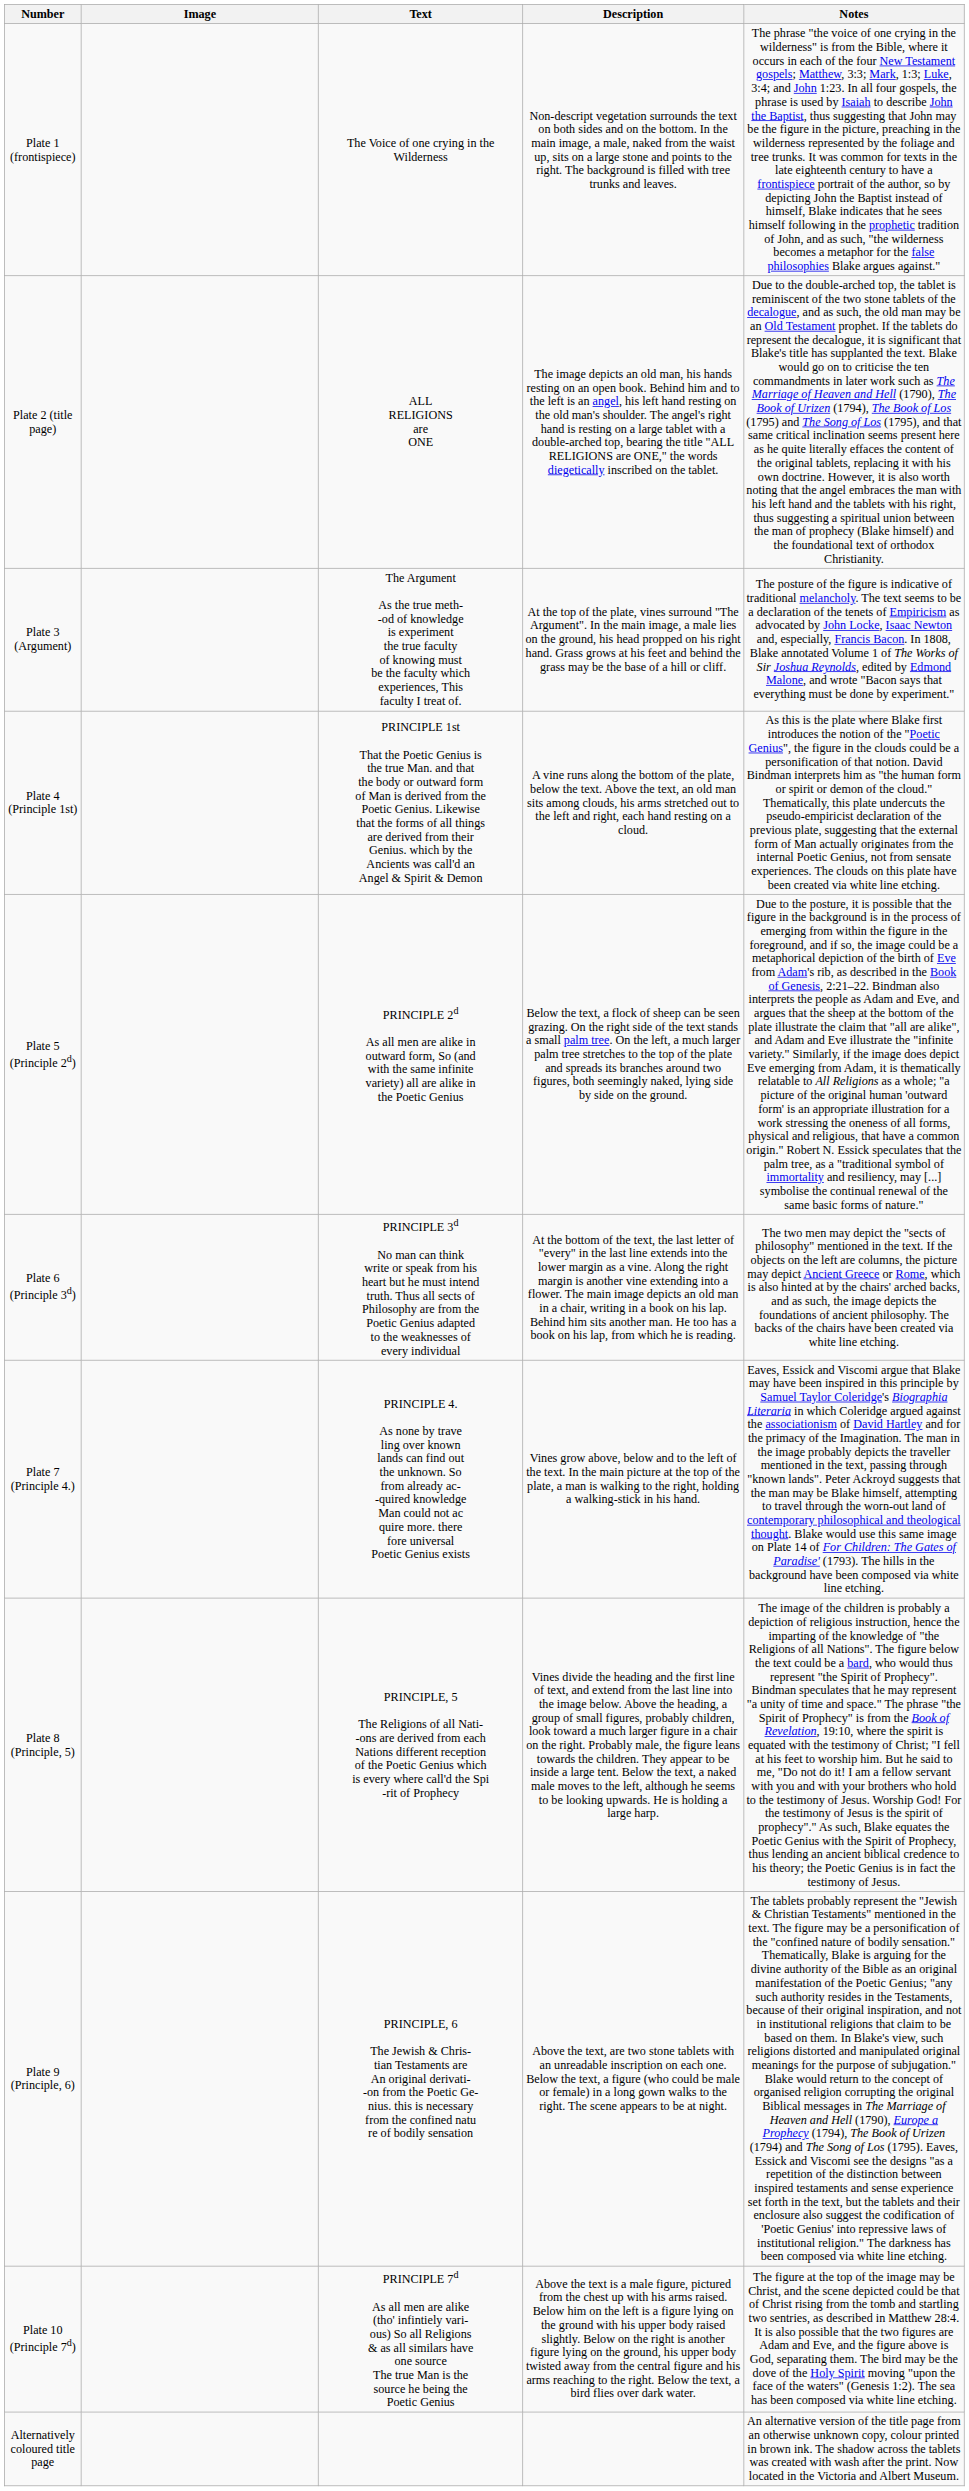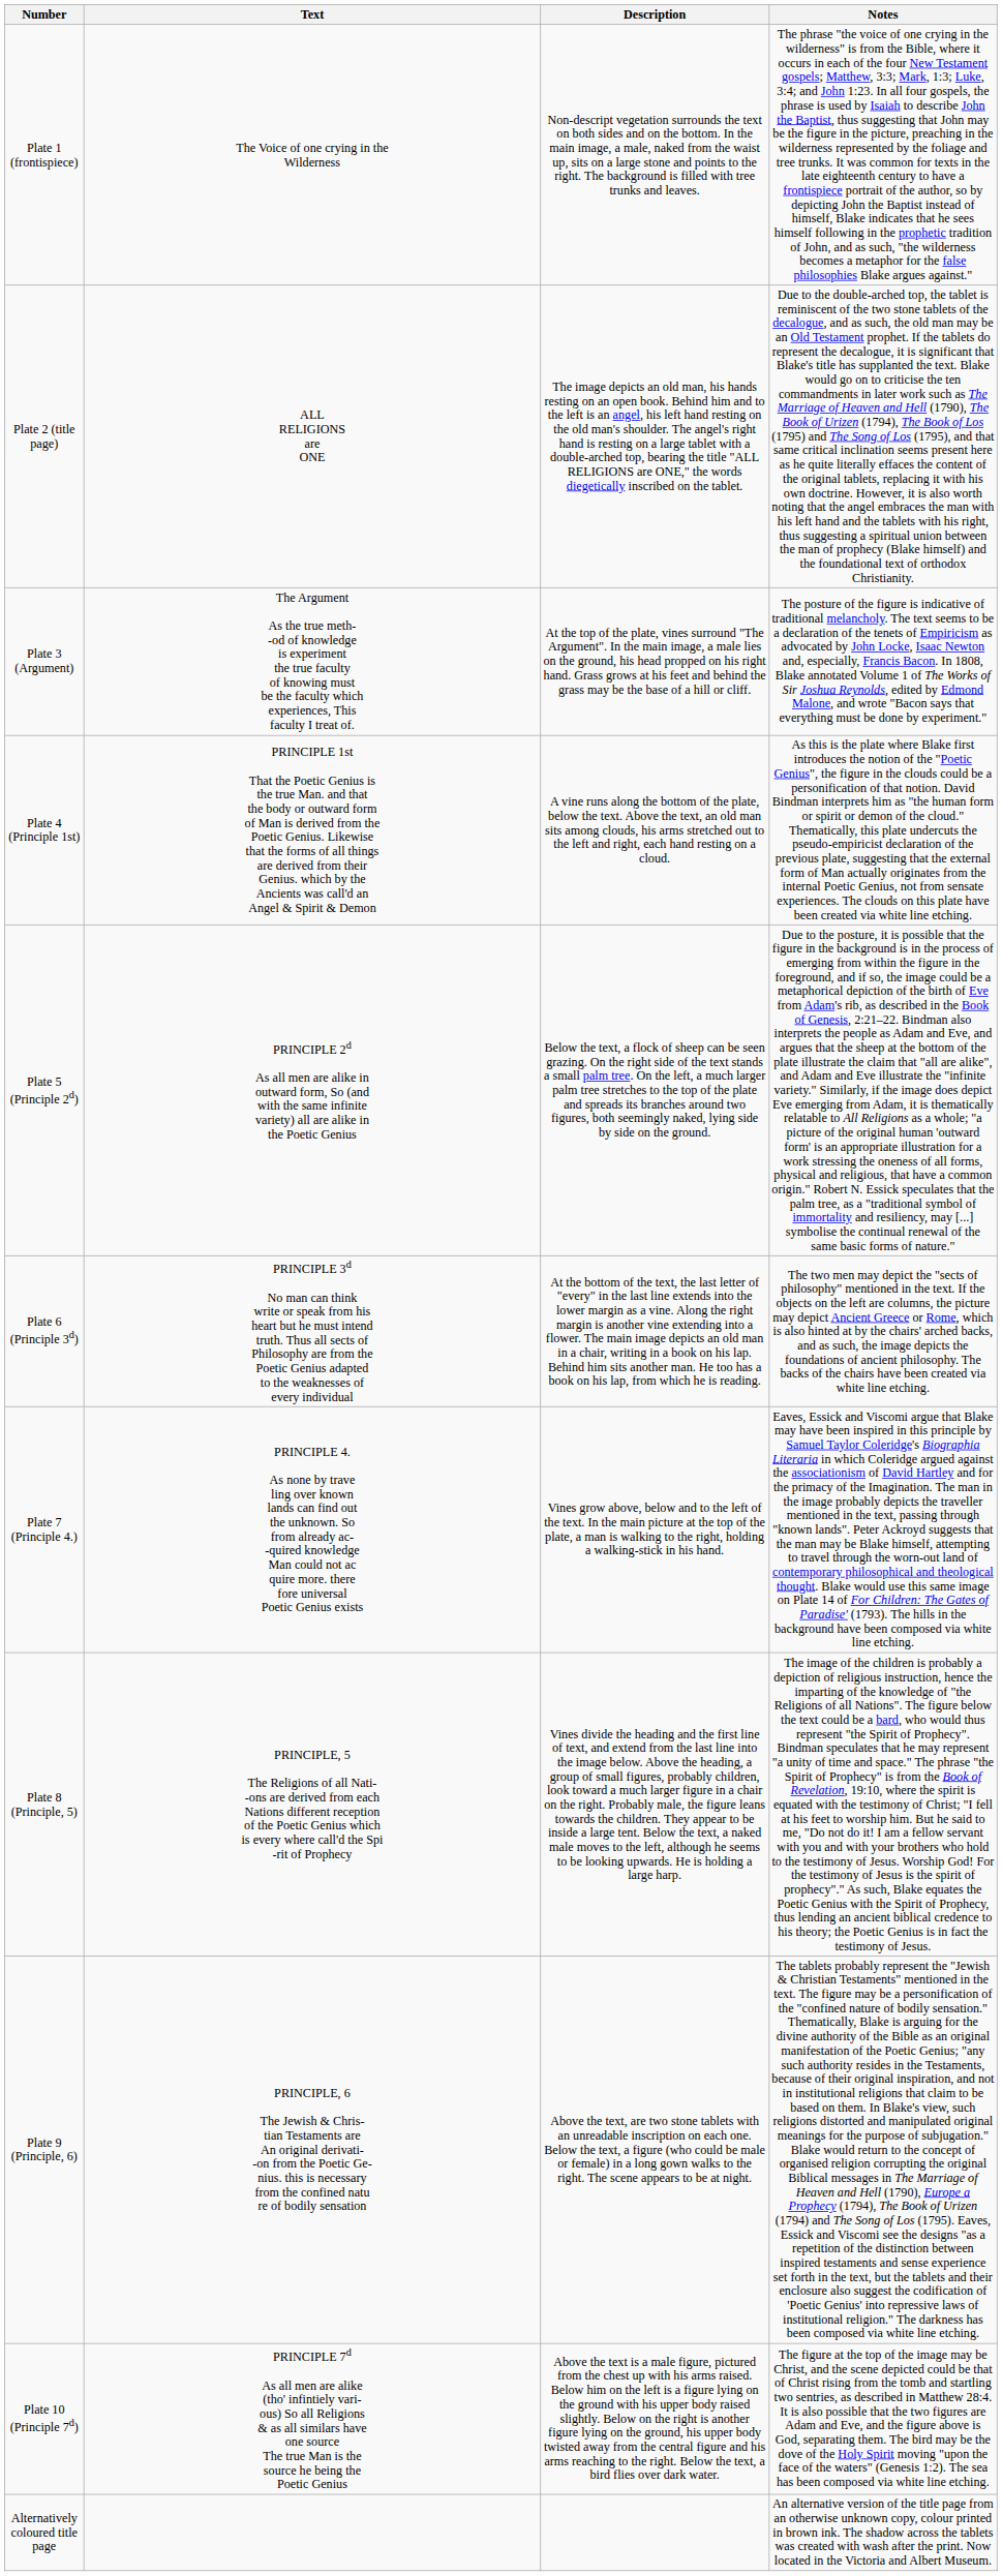 <table style="text-align:center; width:100%" class="wikitable">
 <tr>
 <th width=8%>Number</th>
-<th width=305px>Image</th>
 <th>Text</th>
 <th width=23%>Description</th>
 <th width=23%>Notes</th>
 </tr>
 <tr>
 <td width=auto>Plate 1 (frontispiece)</td>
-<td></td>
 <td>The Voice of one crying in the<br> Wilderness</td>
 <td>Non-descript vegetation surrounds the text on both sides and on the bottom. In the main image, a male, naked from the waist up, sits on a large stone and points to the right. The background is filled with tree trunks and leaves.</td>
 <td>The phrase "the voice of one crying in the wilderness" is from the Bible, where it occurs in each of the four <a href='#'>New Testament</a> <a href='#'>gospels</a>; <a href='#'>Matthew</a>, 3:3; <a href='#'>Mark</a>, 1:3; <a href='#'>Luke</a>, 3:4; and <a href='#'>John</a> 1:23. In all four gospels, the phrase is used by <a href='#'>Isaiah</a> to describe <a href='#'>John the Baptist</a>, thus suggesting that John may be the figure in the picture, preaching in the wilderness represented by the foliage and tree trunks. It was common for texts in the late eighteenth century to have a <a href='#'>frontispiece</a> portrait of the author, so by depicting John the Baptist instead of himself, Blake indicates that he sees himself following in the <a href='#'>prophetic</a> tradition of John, and as such, "the wilderness becomes a metaphor for the <a href='#'>false philosophies</a> Blake argues against."</td>
 </tr>
 <tr>
 <td width=auto>Plate 2 (title page)</td>
-<td></td>
 <td>ALL<br>RELIGIONS<br>are<br>ONE</td>
 <td>The image depicts an old man, his hands resting on an open book. Behind him and to the left is an <a href='#'>angel</a>, his left hand resting on the old man's shoulder. The angel's right hand is resting on a large tablet with a double-arched top, bearing the title "ALL RELIGIONS are ONE," the words <a href='#'>diegetically</a> inscribed on the tablet.</td>
 <td>Due to the double-arched top, the tablet is reminiscent of the two stone tablets of the <a href='#'>decalogue</a>, and as such, the old man may be an <a href='#'>Old Testament</a> prophet. If the tablets do represent the decalogue, it is significant that Blake's title has supplanted the text. Blake would go on to criticise the ten commandments in later work such as <em><a href='#'>The Marriage of Heaven and Hell</a></em> (1790), <em><a href='#'>The Book of Urizen</a></em> (1794), <em><a href='#'>The Book of Los</a></em> (1795) and <em><a href='#'>The Song of Los</a></em> (1795), and that same critical inclination seems present here as he quite literally effaces the content of the original tablets, replacing it with his own doctrine. However, it is also worth noting that the angel embraces the man with his left hand and the tablets with his right, thus suggesting a spiritual union between the man of prophecy (Blake himself) and the foundational text of orthodox Christianity.</td>
 </tr>
 <tr>
 <td width=auto>Plate 3 (Argument)</td>
-<td></td>
 <td>The Argument <br><br> As the true meth-<br>-od of knowledge<br>is experiment<br>the true faculty<br>of knowing must<br>be the faculty which<br>experiences, This<br>faculty I treat of.</td>
 <td>At the top of the plate, vines surround "The Argument". In the main image, a male lies on the ground, his head propped on his right hand. Grass grows at his feet and behind the grass may be the base of a hill or cliff.</td>
 <td>The posture of the figure is indicative of traditional <a href='#'>melancholy</a>. The text seems to be a declaration of the tenets of <a href='#'>Empiricism</a> as advocated by <a href='#'>John Locke</a>, <a href='#'>Isaac Newton</a> and, especially, <a href='#'>Francis Bacon</a>. In 1808, Blake annotated Volume 1 of <em>The Works of Sir <a href='#'>Joshua Reynolds</a></em>, edited by <a href='#'>Edmond Malone</a>, and wrote "Bacon says that everything must be done by experiment."</td>
 </tr>
 <tr>
 <td width=auto>Plate 4 (Principle 1st)</td>
-<td></td>
 <td>PRINCIPLE 1st<br><br>That the Poetic Genius is<br>the true Man. and that<br>the body or outward form<br>of Man is derived from the<br>Poetic Genius. Likewise<br>that the forms of all things<br>are derived from their<br>Genius. which by the<br>Ancients was call'd an<br>Angel & Spirit & Demon</td>
 <td>A vine runs along the bottom of the plate, below the text. Above the text, an old man sits among clouds, his arms stretched out to the left and right, each hand resting on a cloud.</td>
 <td>As this is the plate where Blake first introduces the notion of the "<a href='#'>Poetic Genius</a>", the figure in the clouds could be a personification of that notion. David Bindman interprets him as "the human form or spirit or demon of the cloud." Thematically, this plate undercuts the pseudo-empiricist declaration of the previous plate, suggesting that the external form of Man actually originates from the internal Poetic Genius, not from sensate experiences. The clouds on this plate have been created via white line etching.</td>
 </tr>
 <tr>
 <td width=auto>Plate 5 (Principle 2<sup>d</sup>)</td>
-<td></td>
 <td>PRINCIPLE 2<sup>d</sup><br><br>As all men are alike in<br>outward form, So (and<br>with the same infinite<br>variety) all are alike in<br>the Poetic Genius</td>
 <td>Below the text, a flock of sheep can be seen grazing. On the right side of the text stands a small <a href='#'>palm tree</a>. On the left, a much larger palm tree stretches to the top of the plate and spreads its branches around two figures, both seemingly naked, lying side by side on the ground.</td>
 <td>Due to the posture, it is possible that the figure in the background is in the process of emerging from within the figure in the foreground, and if so, the image could be a metaphorical depiction of the birth of <a href='#'>Eve</a> from <a href='#'>Adam</a>'s rib, as described in the <a href='#'>Book of Genesis</a>, 2:21–22. Bindman also interprets the people as Adam and Eve, and argues that the sheep at the bottom of the plate illustrate the claim that "all are alike", and Adam and Eve illustrate the "infinite variety." Similarly, if the image does depict Eve emerging from Adam, it is thematically relatable to <em>All Religions</em> as a whole; "a picture of the original human 'outward form' is an appropriate illustration for a work stressing the oneness of all forms, physical and religious, that have a common origin." Robert N. Essick speculates that the palm tree, as a "traditional symbol of <a href='#'>immortality</a> and resiliency, may [...] symbolise the continual renewal of the same basic forms of nature."</td>
 </tr>
 <tr>
 <td width=auto>Plate 6 (Principle 3<sup>d</sup>)</td>
-<td></td>
 <td>PRINCIPLE 3<sup>d</sup><br><br>No man can think<br>write or speak from his<br>heart but he must intend<br>truth. Thus all sects of<br>Philosophy are from the<br>Poetic Genius adapted<br>to the weaknesses of<br>every individual</td>
 <td>At the bottom of the text, the last letter of "every" in the last line extends into the lower margin as a vine. Along the right margin is another vine extending into a flower. The main image depicts an old man in a chair, writing in a book on his lap. Behind him sits another man. He too has a book on his lap, from which he is reading.</td>
 <td>The two men may depict the "sects of philosophy" mentioned in the text. If the objects on the left are columns, the picture may depict <a href='#'>Ancient Greece</a> or <a href='#'>Rome</a>, which is also hinted at by the chairs' arched backs, and as such, the image depicts the foundations of ancient philosophy. The backs of the chairs have been created via white line etching.</td>
 </tr>
 <tr>
 <td width=auto>Plate 7 (Principle 4.)</td>
-<td></td>
 <td>PRINCIPLE 4.<br><br>As none by trave<br>ling over known<br>lands can find out<br>the unknown. So<br>from already ac-<br>-quired knowledge<br>Man could not ac<br>quire more. there<br>fore  universal<br>Poetic Genius exists</td>
 <td>Vines grow above, below and to the left of the text. In the main picture at the top of the plate, a man is walking to the right, holding a walking-stick in his hand.</td>
 <td>Eaves, Essick and Viscomi argue that Blake may have been inspired in this principle by <a href='#'>Samuel Taylor Coleridge</a>'s <em><a href='#'>Biographia Literaria</a></em> in which Coleridge argued against the <a href='#'>associationism</a> of <a href='#'>David Hartley</a> and for the primacy of the Imagination. The man in the image probably depicts the traveller mentioned in the text, passing through "known lands". Peter Ackroyd suggests that the man may be Blake himself, attempting to travel through the worn-out land of <a href='#'>contemporary philosophical and theological thought</a>. Blake would use this same image on Plate 14 of <em><a href='#'>For Children: The Gates of Paradise'</a></em> (1793). The hills in the background have been composed via white line etching.</td>
 </tr>
 <tr>
 <td width=auto>Plate 8 (Principle, 5)</td>
-<td></td>
 <td>PRINCIPLE, 5<br><br>The Religions of all Nati-<br>-ons are derived from each<br>Nations different reception<br>of the Poetic Genius which<br>is every where call'd the Spi<br>-rit of Prophecy</td>
 <td>Vines divide the heading and the first line of text, and extend from the last line into the image below. Above the heading, a group of small figures, probably children, look toward a much larger figure in a chair on the right. Probably male, the figure leans towards the children. They appear to be inside a large tent. Below the text, a naked male moves to the left, although he seems to be looking upwards. He is holding a large harp.</td>
 <td>The image of the children is probably a depiction of religious instruction, hence the imparting of the knowledge of "the Religions of all Nations". The figure below the text could be a <a href='#'>bard</a>, who would thus represent "the Spirit of Prophecy". Bindman speculates that he may represent "a unity of time and space." The phrase "the Spirit of Prophecy" is from the <em><a href='#'>Book of Revelation</a></em>, 19:10, where the spirit is equated with the testimony of Christ; "I fell at his feet to worship him. But he said to me, "Do not do it! I am a fellow servant with you and with your brothers who hold to the testimony of Jesus. Worship God! For the testimony of Jesus is the spirit of prophecy"." As such, Blake equates the Poetic Genius with the Spirit of Prophecy, thus lending an ancient biblical credence to his theory; the Poetic Genius is in fact the testimony of Jesus.</td>
 </tr>
 <tr>
 <td width=auto>Plate 9 (Principle, 6)</td>
-<td></td>
 <td>PRINCIPLE, 6<br><br>The Jewish & Chris-<br>tian Testaments are<br>An original derivati-<br>-on from the Poetic Ge-<br>nius. this is necessary<br>from the confined natu<br>re of bodily sensation</td>
 <td>Above the text, are two stone tablets with an unreadable inscription on each one. Below the text, a figure (who could be male or female) in a long gown walks to the right. The scene appears to be at night.</td>
 <td>The tablets probably represent the "Jewish & Christian Testaments" mentioned in the text. The figure may be a personification of the "confined nature of bodily sensation." Thematically, Blake is arguing for the divine authority of the Bible as an original manifestation of the Poetic Genius; "any such authority resides in the Testaments, because of their original inspiration, and not in institutional religions that claim to be based on them. In Blake's view, such religions distorted and manipulated original meanings for the purpose of subjugation." Blake would return to the concept of organised religion corrupting the original Biblical messages in <em>The Marriage of Heaven and Hell</em> (1790), <em><a href='#'>Europe a Prophecy</a></em> (1794), <em>The Book of Urizen</em> (1794) and <em>The Song of Los</em> (1795). Eaves, Essick and Viscomi see the designs "as a repetition of the distinction between inspired testaments and sense experience set forth in the text, but the tablets and their enclosure also suggest the codification of 'Poetic Genius' into repressive laws of institutional religion." The darkness has been composed via white line etching.</td>
 </tr>
 <tr>
 <td width=auto>Plate 10 (Principle 7<sup>d</sup>)</td>
-<td></td>
 <td>PRINCIPLE 7<sup>d</sup><br><br>As all men are alike<br>(tho' infintiely vari-<br>ous) So all Religions<br>& as all similars have<br>one source<br>The true Man is the<br>source he being the<br>Poetic Genius</td>
 <td>Above the text is a male figure, pictured from the chest up with his arms raised. Below him on the left is a figure lying on the ground with his upper body raised slightly. Below on the right is another figure lying on the ground, his upper body twisted away from the central figure and his arms reaching to the right. Below the text, a bird flies over dark water.</td>
 <td>The figure at the top of the image may be Christ, and the scene depicted could be that of Christ rising from the tomb and startling two sentries, as described in Matthew 28:4. It is also possible that the two figures are Adam and Eve, and the figure above is God, separating them. The bird may be the dove of the <a href='#'>Holy Spirit</a> moving "upon the face of the waters" (Genesis 1:2). The sea has been composed via white line etching.</td>
 </tr>
 <tr>
 <td width=auto>Alternatively coloured title page</td>
 <td></td>
 <td></td>
-<td></td>
 <td>An alternative version of the title page from an otherwise unknown copy, colour printed in brown ink. The shadow across the tablets was created with wash after the print. Now located in the Victoria and Albert Museum.</td>
 </tr>
 </table>
